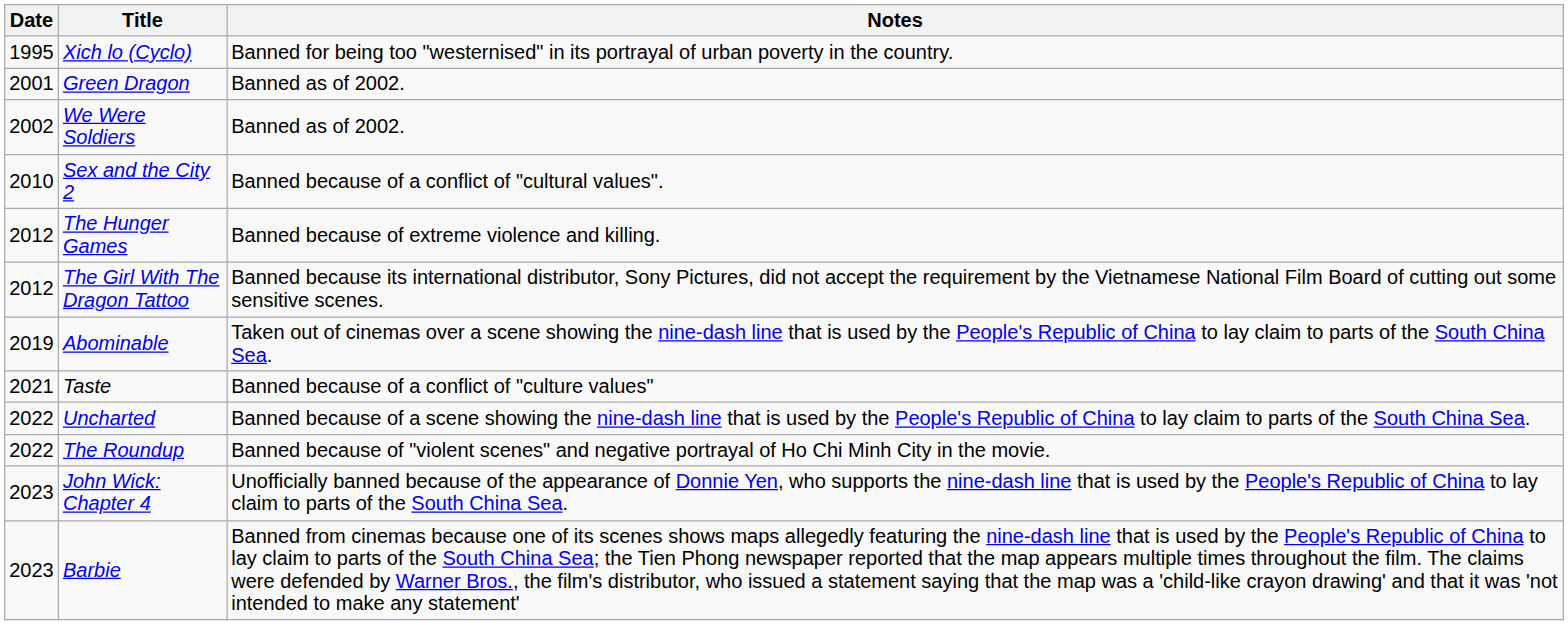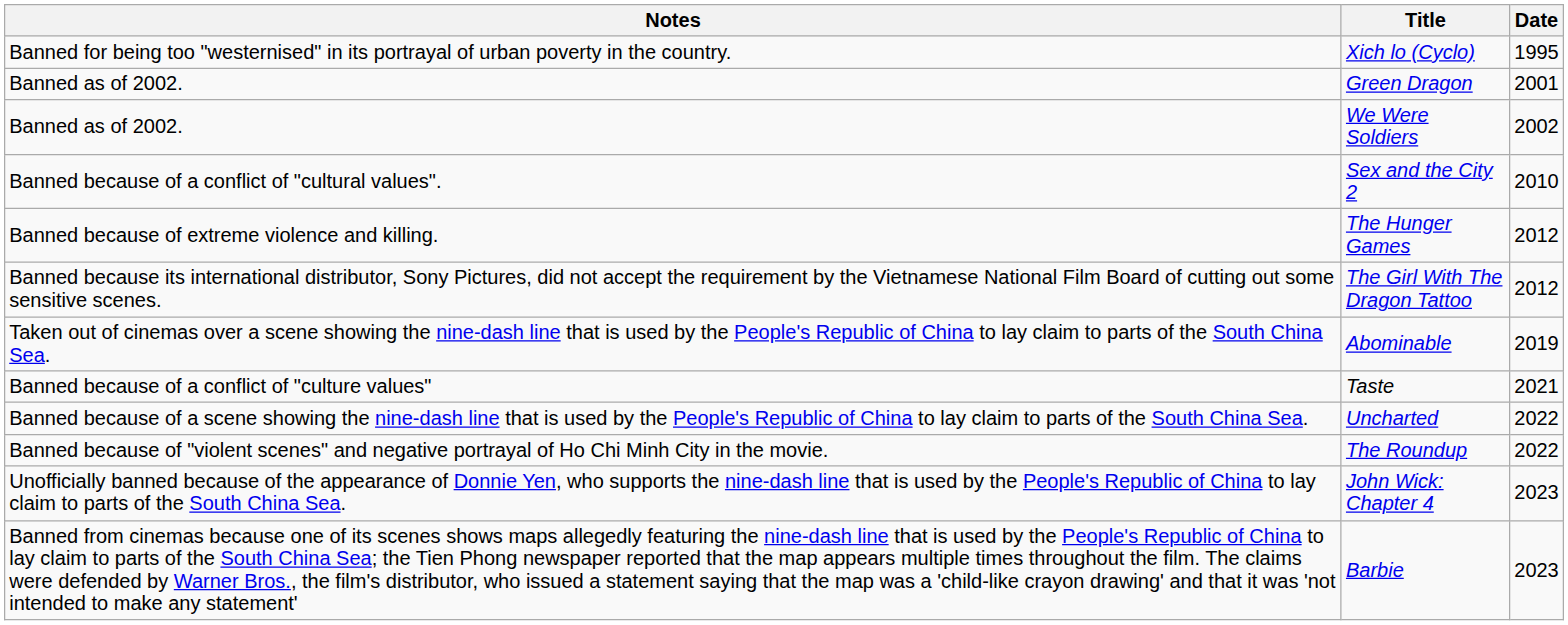 <table class="wikitable sortable">
 <tr>
+<th>Notes</th>
+<th>Title</th>
 <th>Date</th>
-<th>Title</th>
-<th>Notes</th>
 </tr>
 <tr>
+<td>Banned for being too "westernised" in its portrayal of urban poverty in the country. </td>
+<td><em><a href='#'>Xich lo (Cyclo)</a></em></td>
 <td>1995</td>
-<td><em><a href='#'>Xich lo (Cyclo)</a></em></td>
-<td>Banned for being too "westernised" in its portrayal of urban poverty in the country. </td>
 </tr>
 <tr>
+<td>Banned as of 2002.</td>
+<td><em><a href='#'>Green Dragon</a></em></td>
 <td>2001</td>
-<td><em><a href='#'>Green Dragon</a></em></td>
-<td>Banned as of 2002.</td>
 </tr>
 <tr>
+<td>Banned as of 2002.</td>
+<td><em><a href='#'>We Were Soldiers</a></em></td>
 <td>2002</td>
-<td><em><a href='#'>We Were Soldiers</a></em></td>
-<td>Banned as of 2002.</td>
 </tr>
 <tr>
+<td>Banned because of a conflict of "cultural values".</td>
+<td><em><a href='#'>Sex and the City 2</a></em></td>
 <td>2010</td>
-<td><em><a href='#'>Sex and the City 2</a></em></td>
-<td>Banned because of a conflict of "cultural values".</td>
 </tr>
 <tr>
+<td>Banned because of extreme violence and killing.</td>
+<td><em><a href='#'>The Hunger Games</a></em></td>
 <td>2012</td>
-<td><em><a href='#'>The Hunger Games</a></em></td>
-<td>Banned because of extreme violence and killing.</td>
 </tr>
 <tr>
+<td>Banned because its international distributor, Sony Pictures, did not accept the requirement by the Vietnamese National Film Board of cutting out some sensitive scenes.</td>
+<td><em><a href='#'>The Girl With The Dragon Tattoo</a></em></td>
 <td>2012</td>
-<td><em><a href='#'>The Girl With The Dragon Tattoo</a></em></td>
-<td>Banned because its international distributor, Sony Pictures, did not accept the requirement by the Vietnamese National Film Board of cutting out some sensitive scenes.</td>
 </tr>
 <tr>
+<td>Taken out of cinemas over a scene showing the <a href='#'>nine-dash line</a> that is used by the <a href='#'>People's Republic of China</a> to lay claim to parts of the <a href='#'>South China Sea</a>.</td>
+<td><em><a href='#'>Abominable</a></em></td>
 <td>2019</td>
-<td><em><a href='#'>Abominable</a></em></td>
-<td>Taken out of cinemas over a scene showing the <a href='#'>nine-dash line</a> that is used by the <a href='#'>People's Republic of China</a> to lay claim to parts of the <a href='#'>South China Sea</a>.</td>
 </tr>
 <tr>
+<td>Banned because of a conflict of "culture values" </td>
+<td><em>Taste</em></td>
 <td>2021</td>
-<td><em>Taste</em></td>
-<td>Banned because of a conflict of "culture values" </td>
 </tr>
 <tr>
+<td>Banned because of a scene showing the <a href='#'>nine-dash line</a> that is used by the <a href='#'>People's Republic of China</a> to lay claim to parts of the <a href='#'>South China Sea</a>.</td>
+<td><em><a href='#'>Uncharted</a></em></td>
 <td>2022</td>
-<td><em><a href='#'>Uncharted</a></em></td>
-<td>Banned because of a scene showing the <a href='#'>nine-dash line</a> that is used by the <a href='#'>People's Republic of China</a> to lay claim to parts of the <a href='#'>South China Sea</a>.</td>
 </tr>
 <tr>
+<td>Banned because of "violent scenes" and negative portrayal of Ho Chi Minh City in the movie.</td>
+<td><em><a href='#'>The Roundup</a></em></td>
 <td>2022</td>
-<td><em><a href='#'>The Roundup</a></em></td>
-<td>Banned because of "violent scenes" and negative portrayal of Ho Chi Minh City in the movie.</td>
 </tr>
 <tr>
+<td>Unofficially banned because of the appearance of <a href='#'>Donnie Yen</a>, who supports the <a href='#'>nine-dash line</a> that is used by the <a href='#'>People's Republic of China</a> to lay claim to parts of the <a href='#'>South China Sea</a>.</td>
+<td><em><a href='#'>John Wick: Chapter 4</a></em></td>
 <td>2023</td>
-<td><em><a href='#'>John Wick: Chapter 4</a></em></td>
-<td>Unofficially banned because of the appearance of <a href='#'>Donnie Yen</a>, who supports the <a href='#'>nine-dash line</a> that is used by the <a href='#'>People's Republic of China</a> to lay claim to parts of the <a href='#'>South China Sea</a>.</td>
 </tr>
 <tr>
+<td>Banned from cinemas because one of its scenes shows maps allegedly featuring the <a href='#'>nine-dash line</a> that is used by the <a href='#'>People's Republic of China</a> to lay claim to parts of the <a href='#'>South China Sea</a>; the Tien Phong newspaper reported that the map appears multiple times throughout the film. The claims were defended by <a href='#'>Warner Bros.</a>, the film's distributor, who issued a statement saying that the map was a 'child-like crayon drawing' and that it was 'not intended to make any statement' </td>
+<td><em><a href='#'>Barbie</a></em></td>
 <td>2023</td>
-<td><em><a href='#'>Barbie</a></em></td>
-<td>Banned from cinemas because one of its scenes shows maps allegedly featuring the <a href='#'>nine-dash line</a> that is used by the <a href='#'>People's Republic of China</a> to lay claim to parts of the <a href='#'>South China Sea</a>; the Tien Phong newspaper reported that the map appears multiple times throughout the film. The claims were defended by <a href='#'>Warner Bros.</a>, the film's distributor, who issued a statement saying that the map was a 'child-like crayon drawing' and that it was 'not intended to make any statement' </td>
 </tr>
 </table>
